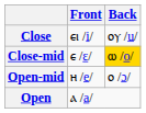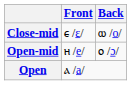 <table class="wikitable">
 <tr>
 <th></th>
 <th><a href='#'>Front</a></th>
 <th><a href='#'>Back</a></th>
 </tr>
 <tr>
-<th><a href='#'>Close</a></th>
-<td>ⲉⲓ /<a href='#'>i</a>/</td>
-<td>ⲟⲩ /<a href='#'>u</a>/</td>
-</tr>
-<tr>
 <th><a href='#'>Close-mid</a></th>
 <td>ⲉ /<a href='#'>ɛ</a>/</td>
-<td style="background: gold;">ⲱ /<a href='#'>o</a>/</td>
+<td>ⲱ /<a href='#'>o</a>/</td>
 </tr>
 <tr>
 <th><a href='#'>Open-mid</a></th>
 <td>ⲏ /<a href='#'>e</a>/</td>
 <td>ⲟ /<a href='#'>ɔ</a>/</td>
 </tr>
 <tr>
 <th><a href='#'>Open</a></th>
 <td colspan="2">ⲁ /<a href='#'>a</a>/</td>
 </tr>
 </table>
